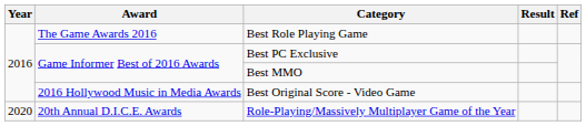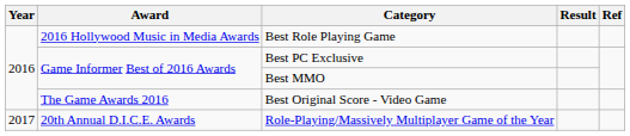 <table class="wikitable sortable">
 <tr>
 <th>Year</th>
 <th>Award</th>
 <th>Category</th>
 <th>Result</th>
 <th>Ref</th>
 </tr>
 <tr>
 <td rowspan="4" style="text-align:center;">2016</td>
-<td rowspan="1"><a href='#'>The Game Awards 2016</a></td>
+<td rowspan="1"><a href='#'>2016 Hollywood Music in Media Awards</a></td>
 <td>Best Role Playing Game</td>
 <td></td>
 <td rowspan="1"></td>
 </tr>
 <tr>
 <td rowspan="2"><a href='#'>Game Informer</a> <a href='#'>Best of 2016 Awards</a></td>
 <td>Best PC Exclusive</td>
 <td></td>
 <td rowspan="2"></td>
 </tr>
 <tr>
 <td>Best MMO</td>
 <td></td>
 </tr>
 <tr>
-<td rowspan="1"><a href='#'>2016 Hollywood Music in Media Awards</a></td>
+<td rowspan="1"><a href='#'>The Game Awards 2016</a></td>
 <td>Best Original Score - Video Game</td>
 <td></td>
 <td></td>
 </tr>
 <tr>
-<td style="text-align:center;">2020</td>
+<td style="text-align:center;">2017</td>
 <td><a href='#'>20th Annual D.I.C.E. Awards</a></td>
 <td><a href='#'>Role-Playing/Massively Multiplayer Game of the Year</a></td>
 <td></td>
 <td></td>
 </tr>
 </table>
